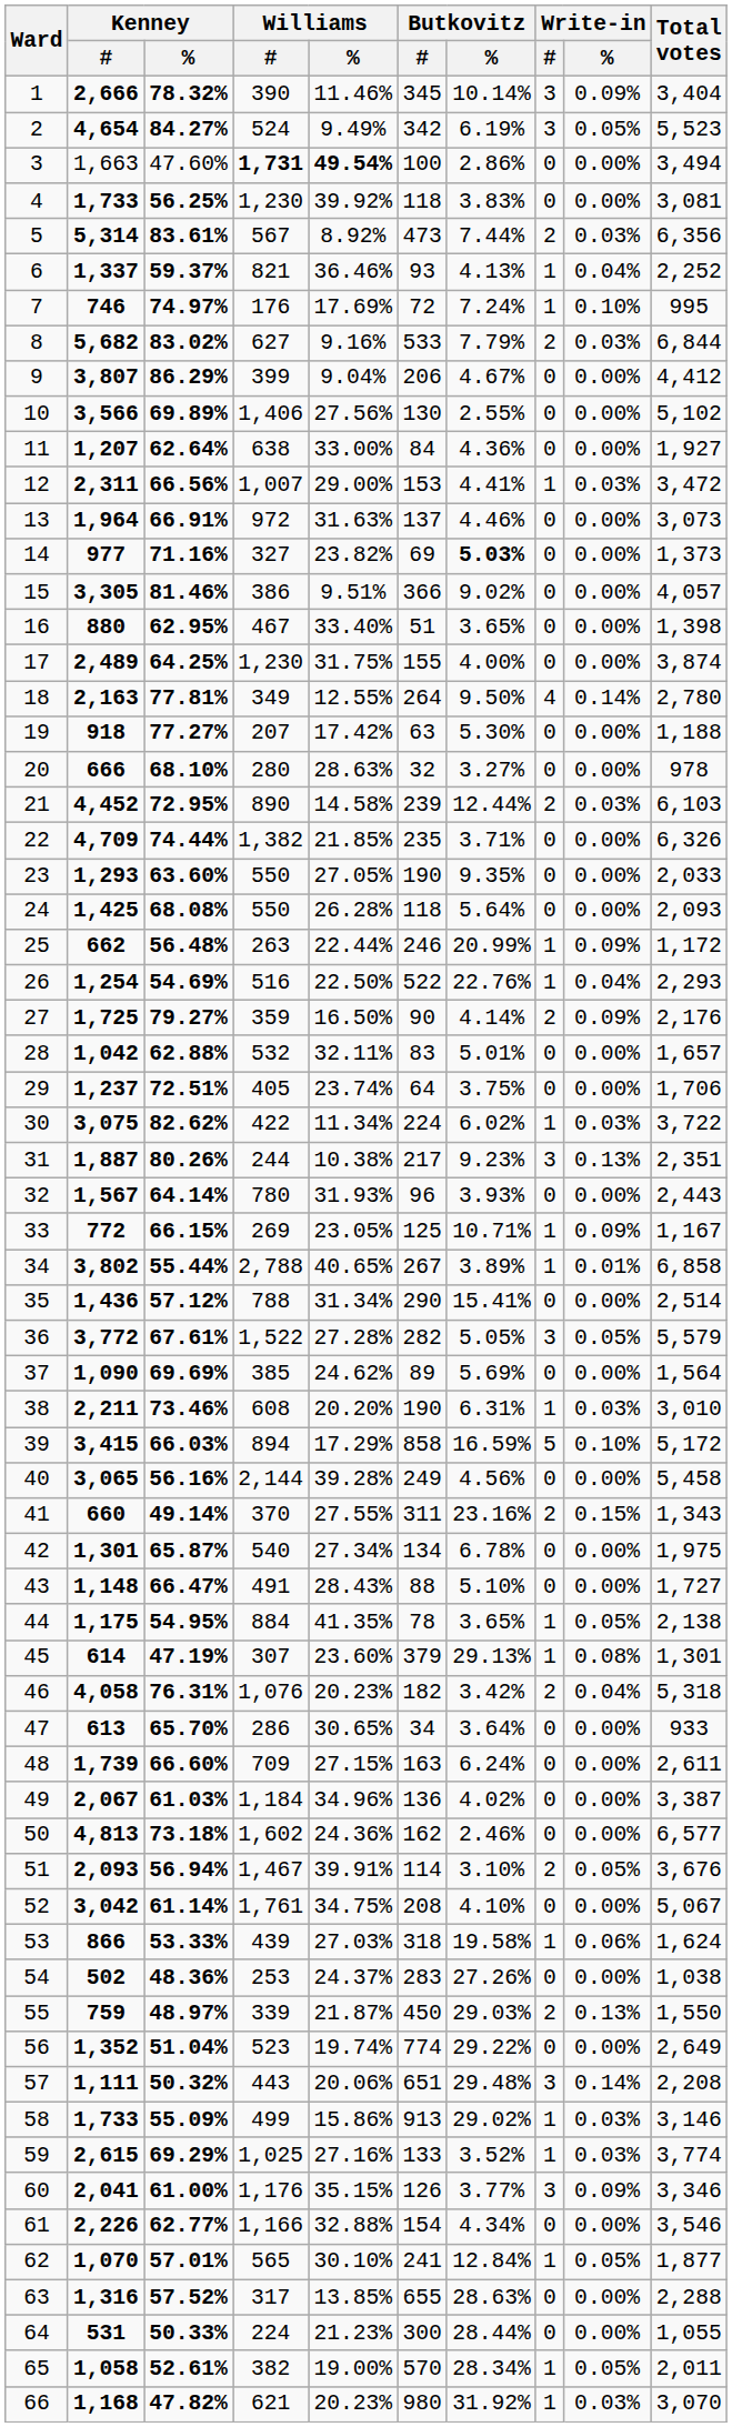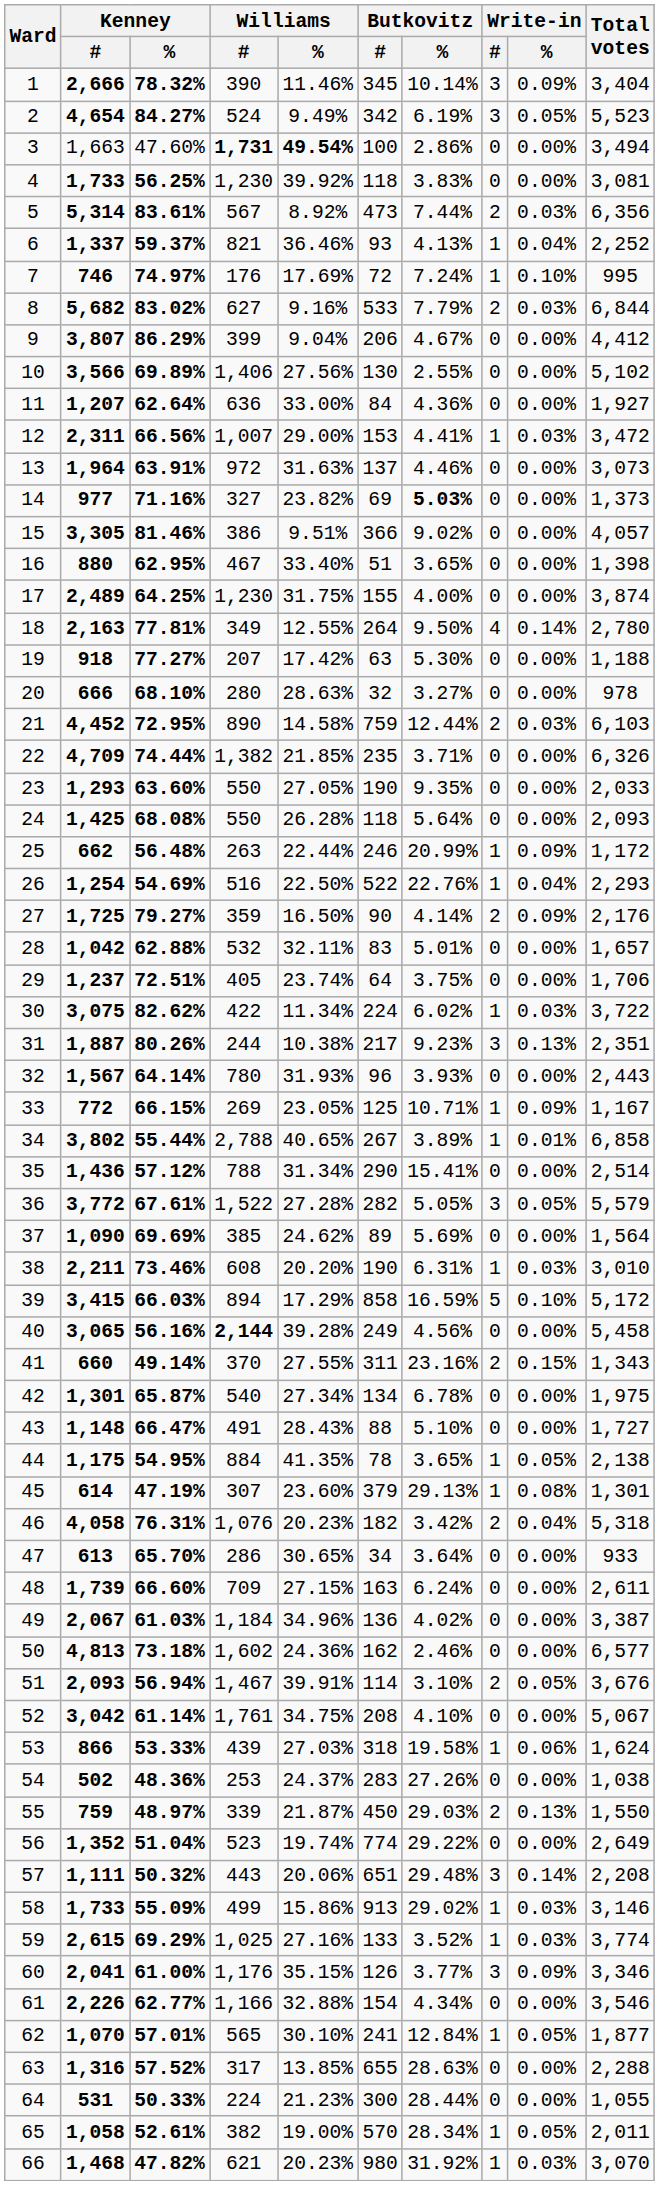 <table class="wikitable sortable mw-collapsible mw-collapsed" style="text-align:center;">
 <tr>
 <th rowspan="2">Ward</th>
 <th colspan="2">Kenney</th>
 <th colspan="2">Williams</th>
 <th colspan="2">Butkovitz</th>
 <th colspan="2">Write-in</th>
 <th rowspan="2">Total<br>votes</th>
 </tr>
 <tr>
 <th>#</th>
 <th>%</th>
 <th>#</th>
 <th>%</th>
 <th>#</th>
 <th>%</th>
 <th>#</th>
 <th>%</th>
 </tr>
 <tr>
 <td>1</td>
 <td><strong>2,666</strong></td>
 <td><strong>78.32%</strong></td>
 <td>390</td>
 <td>11.46%</td>
 <td>345</td>
 <td>10.14%</td>
 <td>3</td>
 <td>0.09%</td>
 <td>3,404</td>
 </tr>
 <tr>
 <td>2</td>
 <td><strong>4,654</strong></td>
 <td><strong>84.27%</strong></td>
 <td>524</td>
 <td>9.49%</td>
 <td>342</td>
 <td>6.19%</td>
 <td>3</td>
 <td>0.05%</td>
 <td>5,523</td>
 </tr>
 <tr>
 <td>3</td>
 <td>1,663</td>
 <td>47.60%</td>
 <td><strong>1,731</strong></td>
 <td><strong>49.54%</strong></td>
 <td>100</td>
 <td>2.86%</td>
 <td>0</td>
 <td>0.00%</td>
 <td>3,494</td>
 </tr>
 <tr>
 <td>4</td>
 <td><strong>1,733</strong></td>
 <td><strong>56.25%</strong></td>
 <td>1,230</td>
 <td>39.92%</td>
 <td>118</td>
 <td>3.83%</td>
 <td>0</td>
 <td>0.00%</td>
 <td>3,081</td>
 </tr>
 <tr>
 <td>5</td>
 <td><strong>5,314</strong></td>
 <td><strong>83.61%</strong></td>
 <td>567</td>
 <td>8.92%</td>
 <td>473</td>
 <td>7.44%</td>
 <td>2</td>
 <td>0.03%</td>
 <td>6,356</td>
 </tr>
 <tr>
 <td>6</td>
 <td><strong>1,337</strong></td>
 <td><strong>59.37%</strong></td>
 <td>821</td>
 <td>36.46%</td>
 <td>93</td>
 <td>4.13%</td>
 <td>1</td>
 <td>0.04%</td>
 <td>2,252</td>
 </tr>
 <tr>
 <td>7</td>
 <td><strong>746</strong></td>
 <td><strong>74.97%</strong></td>
 <td>176</td>
 <td>17.69%</td>
 <td>72</td>
 <td>7.24%</td>
 <td>1</td>
 <td>0.10%</td>
 <td>995</td>
 </tr>
 <tr>
 <td>8</td>
 <td><strong>5,682</strong></td>
 <td><strong>83.02%</strong></td>
 <td>627</td>
 <td>9.16%</td>
 <td>533</td>
 <td>7.79%</td>
 <td>2</td>
 <td>0.03%</td>
 <td>6,844</td>
 </tr>
 <tr>
 <td>9</td>
 <td><strong>3,807</strong></td>
 <td><strong>86.29%</strong></td>
 <td>399</td>
 <td>9.04%</td>
 <td>206</td>
 <td>4.67%</td>
 <td>0</td>
 <td>0.00%</td>
 <td>4,412</td>
 </tr>
 <tr>
 <td>10</td>
 <td><strong>3,566</strong></td>
 <td><strong>69.89%</strong></td>
 <td>1,406</td>
 <td>27.56%</td>
 <td>130</td>
 <td>2.55%</td>
 <td>0</td>
 <td>0.00%</td>
 <td>5,102</td>
 </tr>
 <tr>
 <td>11</td>
 <td><strong>1,207</strong></td>
 <td><strong>62.64%</strong></td>
-<td>638</td>
+<td>636</td>
 <td>33.00%</td>
 <td>84</td>
 <td>4.36%</td>
 <td>0</td>
 <td>0.00%</td>
 <td>1,927</td>
 </tr>
 <tr>
 <td>12</td>
 <td><strong>2,311</strong></td>
 <td><strong>66.56%</strong></td>
 <td>1,007</td>
 <td>29.00%</td>
 <td>153</td>
 <td>4.41%</td>
 <td>1</td>
 <td>0.03%</td>
 <td>3,472</td>
 </tr>
 <tr>
 <td>13</td>
 <td><strong>1,964</strong></td>
-<td><strong>66.91%</strong></td>
+<td><strong>63.91%</strong></td>
 <td>972</td>
 <td>31.63%</td>
 <td>137</td>
 <td>4.46%</td>
 <td>0</td>
 <td>0.00%</td>
 <td>3,073</td>
 </tr>
 <tr>
 <td>14</td>
 <td><strong>977</strong></td>
 <td><strong>71.16%</strong></td>
 <td>327</td>
 <td>23.82%</td>
 <td>69</td>
 <td><strong>5.03%</strong></td>
 <td>0</td>
 <td>0.00%</td>
 <td>1,373</td>
 </tr>
 <tr>
 <td>15</td>
 <td><strong>3,305</strong></td>
 <td><strong>81.46%</strong></td>
 <td>386</td>
 <td>9.51%</td>
 <td>366</td>
 <td>9.02%</td>
 <td>0</td>
 <td>0.00%</td>
 <td>4,057</td>
 </tr>
 <tr>
 <td>16</td>
 <td><strong>880</strong></td>
 <td><strong>62.95%</strong></td>
 <td>467</td>
 <td>33.40%</td>
 <td>51</td>
 <td>3.65%</td>
 <td>0</td>
 <td>0.00%</td>
 <td>1,398</td>
 </tr>
 <tr>
 <td>17</td>
 <td><strong>2,489</strong></td>
 <td><strong>64.25%</strong></td>
 <td>1,230</td>
 <td>31.75%</td>
 <td>155</td>
 <td>4.00%</td>
 <td>0</td>
 <td>0.00%</td>
 <td>3,874</td>
 </tr>
 <tr>
 <td>18</td>
 <td><strong>2,163</strong></td>
 <td><strong>77.81%</strong></td>
 <td>349</td>
 <td>12.55%</td>
 <td>264</td>
 <td>9.50%</td>
 <td>4</td>
 <td>0.14%</td>
 <td>2,780</td>
 </tr>
 <tr>
 <td>19</td>
 <td><strong>918</strong></td>
 <td><strong>77.27%</strong></td>
 <td>207</td>
 <td>17.42%</td>
 <td>63</td>
 <td>5.30%</td>
 <td>0</td>
 <td>0.00%</td>
 <td>1,188</td>
 </tr>
 <tr>
 <td>20</td>
 <td><strong>666</strong></td>
 <td><strong>68.10%</strong></td>
 <td>280</td>
 <td>28.63%</td>
 <td>32</td>
 <td>3.27%</td>
 <td>0</td>
 <td>0.00%</td>
 <td>978</td>
 </tr>
 <tr>
 <td>21</td>
 <td><strong>4,452</strong></td>
 <td><strong>72.95%</strong></td>
 <td>890</td>
 <td>14.58%</td>
-<td>239</td>
+<td>759</td>
 <td>12.44%</td>
 <td>2</td>
 <td>0.03%</td>
 <td>6,103</td>
 </tr>
 <tr>
 <td>22</td>
 <td><strong>4,709</strong></td>
 <td><strong>74.44%</strong></td>
 <td>1,382</td>
 <td>21.85%</td>
 <td>235</td>
 <td>3.71%</td>
 <td>0</td>
 <td>0.00%</td>
 <td>6,326</td>
 </tr>
 <tr>
 <td>23</td>
 <td><strong>1,293</strong></td>
 <td><strong>63.60%</strong></td>
 <td>550</td>
 <td>27.05%</td>
 <td>190</td>
 <td>9.35%</td>
 <td>0</td>
 <td>0.00%</td>
 <td>2,033</td>
 </tr>
 <tr>
 <td>24</td>
 <td><strong>1,425</strong></td>
 <td><strong>68.08%</strong></td>
 <td>550</td>
 <td>26.28%</td>
 <td>118</td>
 <td>5.64%</td>
 <td>0</td>
 <td>0.00%</td>
 <td>2,093</td>
 </tr>
 <tr>
 <td>25</td>
 <td><strong>662</strong></td>
 <td><strong>56.48%</strong></td>
 <td>263</td>
 <td>22.44%</td>
 <td>246</td>
 <td>20.99%</td>
 <td>1</td>
 <td>0.09%</td>
 <td>1,172</td>
 </tr>
 <tr>
 <td>26</td>
 <td><strong>1,254</strong></td>
 <td><strong>54.69%</strong></td>
 <td>516</td>
 <td>22.50%</td>
 <td>522</td>
 <td>22.76%</td>
 <td>1</td>
 <td>0.04%</td>
 <td>2,293</td>
 </tr>
 <tr>
 <td>27</td>
 <td><strong>1,725</strong></td>
 <td><strong>79.27%</strong></td>
 <td>359</td>
 <td>16.50%</td>
 <td>90</td>
 <td>4.14%</td>
 <td>2</td>
 <td>0.09%</td>
 <td>2,176</td>
 </tr>
 <tr>
 <td>28</td>
 <td><strong>1,042</strong></td>
 <td><strong>62.88%</strong></td>
 <td>532</td>
 <td>32.11%</td>
 <td>83</td>
 <td>5.01%</td>
 <td>0</td>
 <td>0.00%</td>
 <td>1,657</td>
 </tr>
 <tr>
 <td>29</td>
 <td><strong>1,237</strong></td>
 <td><strong>72.51%</strong></td>
 <td>405</td>
 <td>23.74%</td>
 <td>64</td>
 <td>3.75%</td>
 <td>0</td>
 <td>0.00%</td>
 <td>1,706</td>
 </tr>
 <tr>
 <td>30</td>
 <td><strong>3,075</strong></td>
 <td><strong>82.62%</strong></td>
 <td>422</td>
 <td>11.34%</td>
 <td>224</td>
 <td>6.02%</td>
 <td>1</td>
 <td>0.03%</td>
 <td>3,722</td>
 </tr>
 <tr>
 <td>31</td>
 <td><strong>1,887</strong></td>
 <td><strong>80.26%</strong></td>
 <td>244</td>
 <td>10.38%</td>
 <td>217</td>
 <td>9.23%</td>
 <td>3</td>
 <td>0.13%</td>
 <td>2,351</td>
 </tr>
 <tr>
 <td>32</td>
 <td><strong>1,567</strong></td>
 <td><strong>64.14%</strong></td>
 <td>780</td>
 <td>31.93%</td>
 <td>96</td>
 <td>3.93%</td>
 <td>0</td>
 <td>0.00%</td>
 <td>2,443</td>
 </tr>
 <tr>
 <td>33</td>
 <td><strong>772</strong></td>
 <td><strong>66.15%</strong></td>
 <td>269</td>
 <td>23.05%</td>
 <td>125</td>
 <td>10.71%</td>
 <td>1</td>
 <td>0.09%</td>
 <td>1,167</td>
 </tr>
 <tr>
 <td>34</td>
 <td><strong>3,802</strong></td>
 <td><strong>55.44%</strong></td>
 <td>2,788</td>
 <td>40.65%</td>
 <td>267</td>
 <td>3.89%</td>
 <td>1</td>
 <td>0.01%</td>
 <td>6,858</td>
 </tr>
 <tr>
 <td>35</td>
 <td><strong>1,436</strong></td>
 <td><strong>57.12%</strong></td>
 <td>788</td>
 <td>31.34%</td>
 <td>290</td>
 <td>15.41%</td>
 <td>0</td>
 <td>0.00%</td>
 <td>2,514</td>
 </tr>
 <tr>
 <td>36</td>
 <td><strong>3,772</strong></td>
 <td><strong>67.61%</strong></td>
 <td>1,522</td>
 <td>27.28%</td>
 <td>282</td>
 <td>5.05%</td>
 <td>3</td>
 <td>0.05%</td>
 <td>5,579</td>
 </tr>
 <tr>
 <td>37</td>
 <td><strong>1,090</strong></td>
 <td><strong>69.69%</strong></td>
 <td>385</td>
 <td>24.62%</td>
 <td>89</td>
 <td>5.69%</td>
 <td>0</td>
 <td>0.00%</td>
 <td>1,564</td>
 </tr>
 <tr>
 <td>38</td>
 <td><strong>2,211</strong></td>
 <td><strong>73.46%</strong></td>
 <td>608</td>
 <td>20.20%</td>
 <td>190</td>
 <td>6.31%</td>
 <td>1</td>
 <td>0.03%</td>
 <td>3,010</td>
 </tr>
 <tr>
 <td>39</td>
 <td><strong>3,415</strong></td>
 <td><strong>66.03%</strong></td>
 <td>894</td>
 <td>17.29%</td>
 <td>858</td>
 <td>16.59%</td>
 <td>5</td>
 <td>0.10%</td>
 <td>5,172</td>
 </tr>
 <tr>
 <td>40</td>
 <td><strong>3,065</strong></td>
 <td><strong>56.16%</strong></td>
-<td>2,144</td>
+<td><strong>2,144</strong></td>
 <td>39.28%</td>
 <td>249</td>
 <td>4.56%</td>
 <td>0</td>
 <td>0.00%</td>
 <td>5,458</td>
 </tr>
 <tr>
 <td>41</td>
 <td><strong>660</strong></td>
 <td><strong>49.14%</strong></td>
 <td>370</td>
 <td>27.55%</td>
 <td>311</td>
 <td>23.16%</td>
 <td>2</td>
 <td>0.15%</td>
 <td>1,343</td>
 </tr>
 <tr>
 <td>42</td>
 <td><strong>1,301</strong></td>
 <td><strong>65.87%</strong></td>
 <td>540</td>
 <td>27.34%</td>
 <td>134</td>
 <td>6.78%</td>
 <td>0</td>
 <td>0.00%</td>
 <td>1,975</td>
 </tr>
 <tr>
 <td>43</td>
 <td><strong>1,148</strong></td>
 <td><strong>66.47%</strong></td>
 <td>491</td>
 <td>28.43%</td>
 <td>88</td>
 <td>5.10%</td>
 <td>0</td>
 <td>0.00%</td>
 <td>1,727</td>
 </tr>
 <tr>
 <td>44</td>
 <td><strong>1,175</strong></td>
 <td><strong>54.95%</strong></td>
 <td>884</td>
 <td>41.35%</td>
 <td>78</td>
 <td>3.65%</td>
 <td>1</td>
 <td>0.05%</td>
 <td>2,138</td>
 </tr>
 <tr>
 <td>45</td>
 <td><strong>614</strong></td>
 <td><strong>47.19%</strong></td>
 <td>307</td>
 <td>23.60%</td>
 <td>379</td>
 <td>29.13%</td>
 <td>1</td>
 <td>0.08%</td>
 <td>1,301</td>
 </tr>
 <tr>
 <td>46</td>
 <td><strong>4,058</strong></td>
 <td><strong>76.31%</strong></td>
 <td>1,076</td>
 <td>20.23%</td>
 <td>182</td>
 <td>3.42%</td>
 <td>2</td>
 <td>0.04%</td>
 <td>5,318</td>
 </tr>
 <tr>
 <td>47</td>
 <td><strong>613</strong></td>
 <td><strong>65.70%</strong></td>
 <td>286</td>
 <td>30.65%</td>
 <td>34</td>
 <td>3.64%</td>
 <td>0</td>
 <td>0.00%</td>
 <td>933</td>
 </tr>
 <tr>
 <td>48</td>
 <td><strong>1,739</strong></td>
 <td><strong>66.60%</strong></td>
 <td>709</td>
 <td>27.15%</td>
 <td>163</td>
 <td>6.24%</td>
 <td>0</td>
 <td>0.00%</td>
 <td>2,611</td>
 </tr>
 <tr>
 <td>49</td>
 <td><strong>2,067</strong></td>
 <td><strong>61.03%</strong></td>
 <td>1,184</td>
 <td>34.96%</td>
 <td>136</td>
 <td>4.02%</td>
 <td>0</td>
 <td>0.00%</td>
 <td>3,387</td>
 </tr>
 <tr>
 <td>50</td>
 <td><strong>4,813</strong></td>
 <td><strong>73.18%</strong></td>
 <td>1,602</td>
 <td>24.36%</td>
 <td>162</td>
 <td>2.46%</td>
 <td>0</td>
 <td>0.00%</td>
 <td>6,577</td>
 </tr>
 <tr>
 <td>51</td>
 <td><strong>2,093</strong></td>
 <td><strong>56.94%</strong></td>
 <td>1,467</td>
 <td>39.91%</td>
 <td>114</td>
 <td>3.10%</td>
 <td>2</td>
 <td>0.05%</td>
 <td>3,676</td>
 </tr>
 <tr>
 <td>52</td>
 <td><strong>3,042</strong></td>
 <td><strong>61.14%</strong></td>
 <td>1,761</td>
 <td>34.75%</td>
 <td>208</td>
 <td>4.10%</td>
 <td>0</td>
 <td>0.00%</td>
 <td>5,067</td>
 </tr>
 <tr>
 <td>53</td>
 <td><strong>866</strong></td>
 <td><strong>53.33%</strong></td>
 <td>439</td>
 <td>27.03%</td>
 <td>318</td>
 <td>19.58%</td>
 <td>1</td>
 <td>0.06%</td>
 <td>1,624</td>
 </tr>
 <tr>
 <td>54</td>
 <td><strong>502</strong></td>
 <td><strong>48.36%</strong></td>
 <td>253</td>
 <td>24.37%</td>
 <td>283</td>
 <td>27.26%</td>
 <td>0</td>
 <td>0.00%</td>
 <td>1,038</td>
 </tr>
 <tr>
 <td>55</td>
 <td><strong>759</strong></td>
 <td><strong>48.97%</strong></td>
 <td>339</td>
 <td>21.87%</td>
 <td>450</td>
 <td>29.03%</td>
 <td>2</td>
 <td>0.13%</td>
 <td>1,550</td>
 </tr>
 <tr>
 <td>56</td>
 <td><strong>1,352</strong></td>
 <td><strong>51.04%</strong></td>
 <td>523</td>
 <td>19.74%</td>
 <td>774</td>
 <td>29.22%</td>
 <td>0</td>
 <td>0.00%</td>
 <td>2,649</td>
 </tr>
 <tr>
 <td>57</td>
 <td><strong>1,111</strong></td>
 <td><strong>50.32%</strong></td>
 <td>443</td>
 <td>20.06%</td>
 <td>651</td>
 <td>29.48%</td>
 <td>3</td>
 <td>0.14%</td>
 <td>2,208</td>
 </tr>
 <tr>
 <td>58</td>
 <td><strong>1,733</strong></td>
 <td><strong>55.09%</strong></td>
 <td>499</td>
 <td>15.86%</td>
 <td>913</td>
 <td>29.02%</td>
 <td>1</td>
 <td>0.03%</td>
 <td>3,146</td>
 </tr>
 <tr>
 <td>59</td>
 <td><strong>2,615</strong></td>
 <td><strong>69.29%</strong></td>
 <td>1,025</td>
 <td>27.16%</td>
 <td>133</td>
 <td>3.52%</td>
 <td>1</td>
 <td>0.03%</td>
 <td>3,774</td>
 </tr>
 <tr>
 <td>60</td>
 <td><strong>2,041</strong></td>
 <td><strong>61.00%</strong></td>
 <td>1,176</td>
 <td>35.15%</td>
 <td>126</td>
 <td>3.77%</td>
 <td>3</td>
 <td>0.09%</td>
 <td>3,346</td>
 </tr>
 <tr>
 <td>61</td>
 <td><strong>2,226</strong></td>
 <td><strong>62.77%</strong></td>
 <td>1,166</td>
 <td>32.88%</td>
 <td>154</td>
 <td>4.34%</td>
 <td>0</td>
 <td>0.00%</td>
 <td>3,546</td>
 </tr>
 <tr>
 <td>62</td>
 <td><strong>1,070</strong></td>
 <td><strong>57.01%</strong></td>
 <td>565</td>
 <td>30.10%</td>
 <td>241</td>
 <td>12.84%</td>
 <td>1</td>
 <td>0.05%</td>
 <td>1,877</td>
 </tr>
 <tr>
 <td>63</td>
 <td><strong>1,316</strong></td>
 <td><strong>57.52%</strong></td>
 <td>317</td>
 <td>13.85%</td>
 <td>655</td>
 <td>28.63%</td>
 <td>0</td>
 <td>0.00%</td>
 <td>2,288</td>
 </tr>
 <tr>
 <td>64</td>
 <td><strong>531</strong></td>
 <td><strong>50.33%</strong></td>
 <td>224</td>
 <td>21.23%</td>
 <td>300</td>
 <td>28.44%</td>
 <td>0</td>
 <td>0.00%</td>
 <td>1,055</td>
 </tr>
 <tr>
 <td>65</td>
 <td><strong>1,058</strong></td>
 <td><strong>52.61%</strong></td>
 <td>382</td>
 <td>19.00%</td>
 <td>570</td>
 <td>28.34%</td>
 <td>1</td>
 <td>0.05%</td>
 <td>2,011</td>
 </tr>
 <tr>
 <td>66</td>
-<td><strong>1,168</strong></td>
+<td><strong>1,468</strong></td>
 <td><strong>47.82%</strong></td>
 <td>621</td>
 <td>20.23%</td>
 <td>980</td>
 <td>31.92%</td>
 <td>1</td>
 <td>0.03%</td>
 <td>3,070</td>
 </tr>
 </table>
